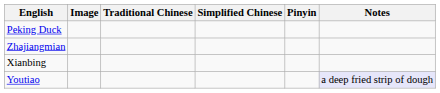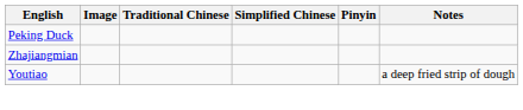 <table class="wikitable">
 <tr>
 <th>English</th>
 <th>Image</th>
 <th>Traditional Chinese</th>
 <th>Simplified Chinese</th>
 <th>Pinyin</th>
 <th>Notes</th>
 </tr>
 <tr>
 <td><a href='#'>Peking Duck</a></td>
 <td></td>
 <td></td>
 <td></td>
 <td></td>
 <td></td>
 </tr>
 <tr>
 <td><a href='#'>Zhajiangmian</a></td>
 <td></td>
 <td></td>
 <td></td>
 <td></td>
 <td></td>
 </tr>
 <tr>
-<td>Xianbing</td>
-<td></td>
-<td></td>
-<td></td>
-<td></td>
-<td></td>
-</tr>
-<tr>
 <td><a href='#'>Youtiao</a></td>
 <td></td>
 <td></td>
 <td></td>
 <td></td>
-<td style="background: lavender;">a deep fried strip of dough</td>
+<td>a deep fried strip of dough</td>
 </tr>
 </table>
